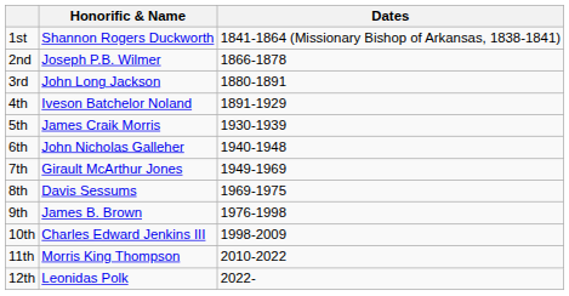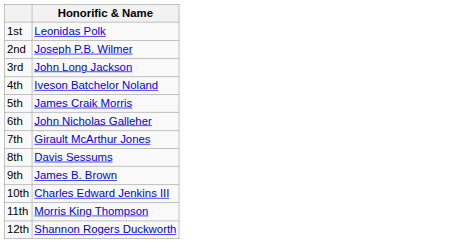 <table class="wikitable">
 <tr>
 <th></th>
 <th>Honorific & Name</th>
-<th>Dates</th>
 </tr>
 <tr>
 <td>1st</td>
-<td><a href='#'>Shannon Rogers Duckworth</a></td>
-<td>1841-1864 (Missionary Bishop of Arkansas, 1838-1841)</td>
+<td><a href='#'>Leonidas Polk</a></td>
 </tr>
 <tr>
 <td>2nd</td>
 <td><a href='#'>Joseph P.B. Wilmer</a></td>
-<td>1866-1878</td>
 </tr>
 <tr>
 <td>3rd</td>
 <td><a href='#'>John Long Jackson</a></td>
-<td>1880-1891</td>
 </tr>
 <tr>
 <td>4th</td>
 <td><a href='#'>Iveson Batchelor Noland</a></td>
-<td>1891-1929</td>
 </tr>
 <tr>
 <td>5th</td>
 <td><a href='#'>James Craik Morris</a></td>
-<td>1930-1939</td>
 </tr>
 <tr>
 <td>6th</td>
 <td><a href='#'>John Nicholas Galleher</a></td>
-<td>1940-1948</td>
 </tr>
 <tr>
 <td>7th</td>
 <td><a href='#'>Girault McArthur Jones</a></td>
-<td>1949-1969</td>
 </tr>
 <tr>
 <td>8th</td>
 <td><a href='#'>Davis Sessums</a></td>
-<td>1969-1975</td>
 </tr>
 <tr>
 <td>9th</td>
 <td><a href='#'>James B. Brown</a></td>
-<td>1976-1998</td>
 </tr>
 <tr>
 <td>10th</td>
 <td><a href='#'>Charles Edward Jenkins III</a></td>
-<td>1998-2009</td>
 </tr>
 <tr>
 <td>11th</td>
 <td><a href='#'>Morris King Thompson</a></td>
-<td>2010-2022</td>
 </tr>
 <tr>
 <td>12th</td>
-<td><a href='#'>Leonidas Polk</a></td>
-<td>2022-</td>
+<td><a href='#'>Shannon Rogers Duckworth</a></td>
 </tr>
 </table>
